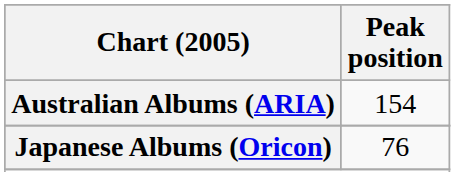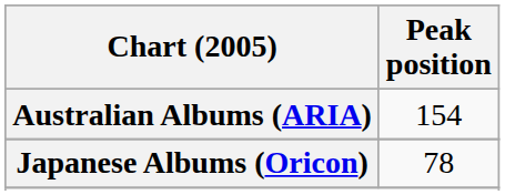 <table class="wikitable sortable plainrowheaders" style="text-align:center">
 <tr>
 <th scope="col">Chart (2005)</th>
 <th scope="col">Peak<br>position</th>
 </tr>
 <tr>
 <th scope="row">Australian Albums (<a href='#'>ARIA</a>)</th>
 <td>154</td>
 </tr>
 <tr>
 </tr>
 <tr>
 </tr>
 <tr>
 <th scope="row">Japanese Albums (<a href='#'>Oricon</a>)</th>
-<td>76</td>
+<td>78</td>
 </tr>
 <tr>
 </tr>
 <tr>
 </tr>
 <tr>
 </tr>
 <tr>
 </tr>
 <tr>
 </tr>
 <tr>
 </tr>
 <tr>
 </tr>
 <tr>
 </tr>
 </table>
